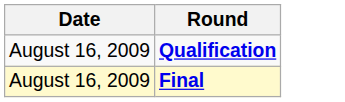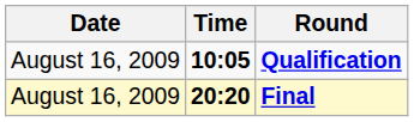 <table class="wikitable">
 <tr>
 <th>Date</th>
+<th>Time</th>
 <th>Round</th>
 </tr>
 <tr>
 <td>August 16, 2009</td>
+<td><strong>10:05</strong></td>
 <td><strong><a href='#'>Qualification</a></strong></td>
 </tr>
 <tr style=background:lemonchiffon>
 <td>August 16, 2009</td>
+<td><strong>20:20</strong></td>
 <td><strong><a href='#'>Final</a></strong></td>
 </tr>
 </table>
